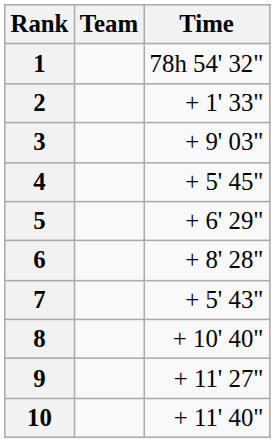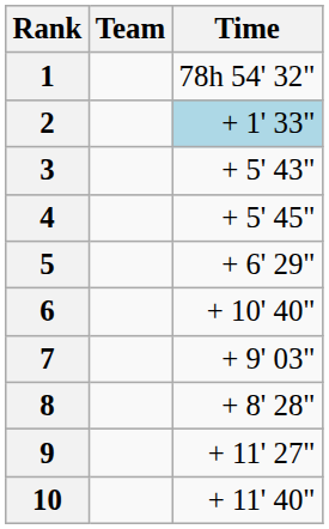 <table class="wikitable">
 <tr>
 <th scope="col">Rank</th>
 <th scope="col">Team</th>
 <th scope="col">Time</th>
 </tr>
 <tr>
 <th scope="row">1</th>
 <td> </td>
 <td align="right">78h 54' 32"</td>
 </tr>
 <tr>
 <th scope="row">2</th>
 <td> </td>
-<td align="right">+ 1' 33"</td>
+<td align="right" style="background: lightblue;">+ 1' 33"</td>
 </tr>
 <tr>
 <th scope="row">3</th>
 <td> </td>
-<td align="right">+ 9' 03"</td>
+<td align="right">+ 5' 43"</td>
 </tr>
 <tr>
 <th scope="row">4</th>
 <td> </td>
 <td align="right">+ 5' 45"</td>
 </tr>
 <tr>
 <th scope="row">5</th>
 <td> </td>
 <td align="right">+ 6' 29"</td>
 </tr>
 <tr>
 <th scope="row">6</th>
 <td> </td>
-<td align="right">+ 8' 28"</td>
+<td align="right">+ 10' 40"</td>
 </tr>
 <tr>
 <th scope="row">7</th>
 <td> </td>
-<td align="right">+ 5' 43"</td>
+<td align="right">+ 9' 03"</td>
 </tr>
 <tr>
 <th scope="row">8</th>
 <td> </td>
-<td align="right">+ 10' 40"</td>
+<td align="right">+ 8' 28"</td>
 </tr>
 <tr>
 <th scope="row">9</th>
 <td> </td>
 <td align="right">+ 11' 27"</td>
 </tr>
 <tr>
 <th scope="row">10</th>
 <td> </td>
 <td align="right">+ 11' 40"</td>
 </tr>
 </table>
